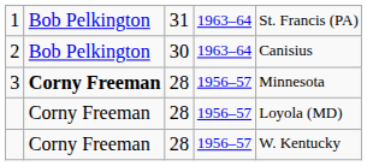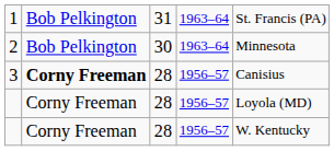 <table class="wikitable">
 <tr>
 </tr>
 <tr>
 <td>1</td>
 <td><a href='#'>Bob Pelkington</a></td>
 <td>31</td>
 <td style="font-size:80%;"><a href='#'>1963–64</a></td>
 <td style="font-size:80%;">St. Francis (PA)</td>
 </tr>
 <tr>
 <td>2</td>
 <td><a href='#'>Bob Pelkington</a></td>
 <td>30</td>
 <td style="font-size:80%;"><a href='#'>1963–64</a></td>
-<td style="font-size:80%;">Canisius</td>
+<td style="font-size:80%;">Minnesota</td>
 </tr>
 <tr>
 <td>3</td>
 <td><strong>Corny Freeman</strong></td>
 <td>28</td>
 <td style="font-size:80%;"><a href='#'>1956–57</a></td>
-<td style="font-size:80%;">Minnesota</td>
+<td style="font-size:80%;">Canisius</td>
 </tr>
 <tr>
 <td></td>
 <td>Corny Freeman</td>
 <td>28</td>
 <td style="font-size:80%;"><a href='#'>1956–57</a></td>
 <td style="font-size:80%;">Loyola (MD)</td>
 </tr>
 <tr>
 <td></td>
 <td>Corny Freeman</td>
 <td>28</td>
 <td style="font-size:80%;"><a href='#'>1956–57</a></td>
 <td style="font-size:80%;">W. Kentucky</td>
 </tr>
 </table>
